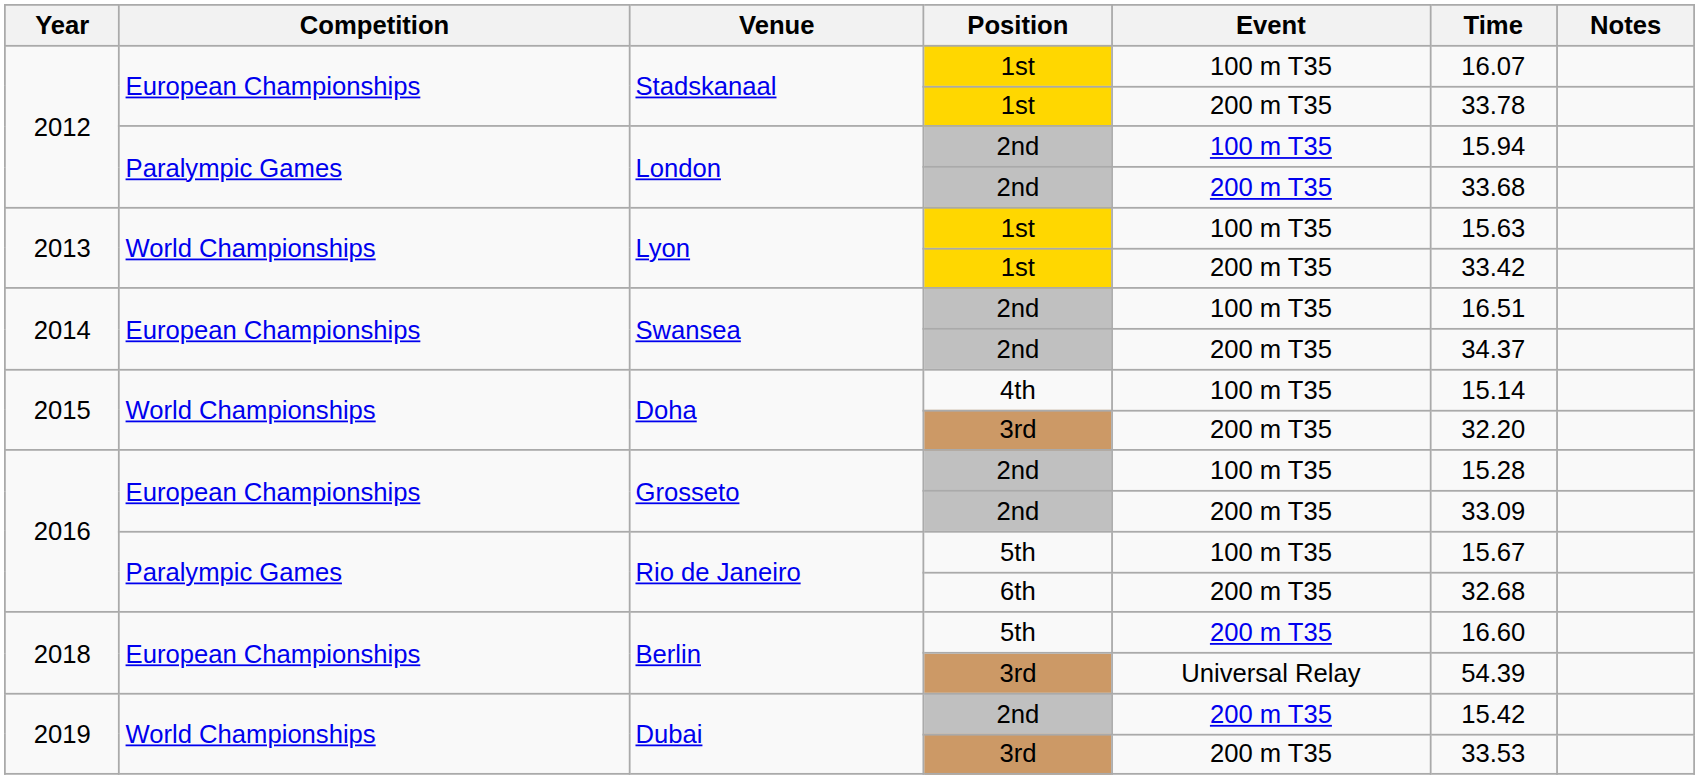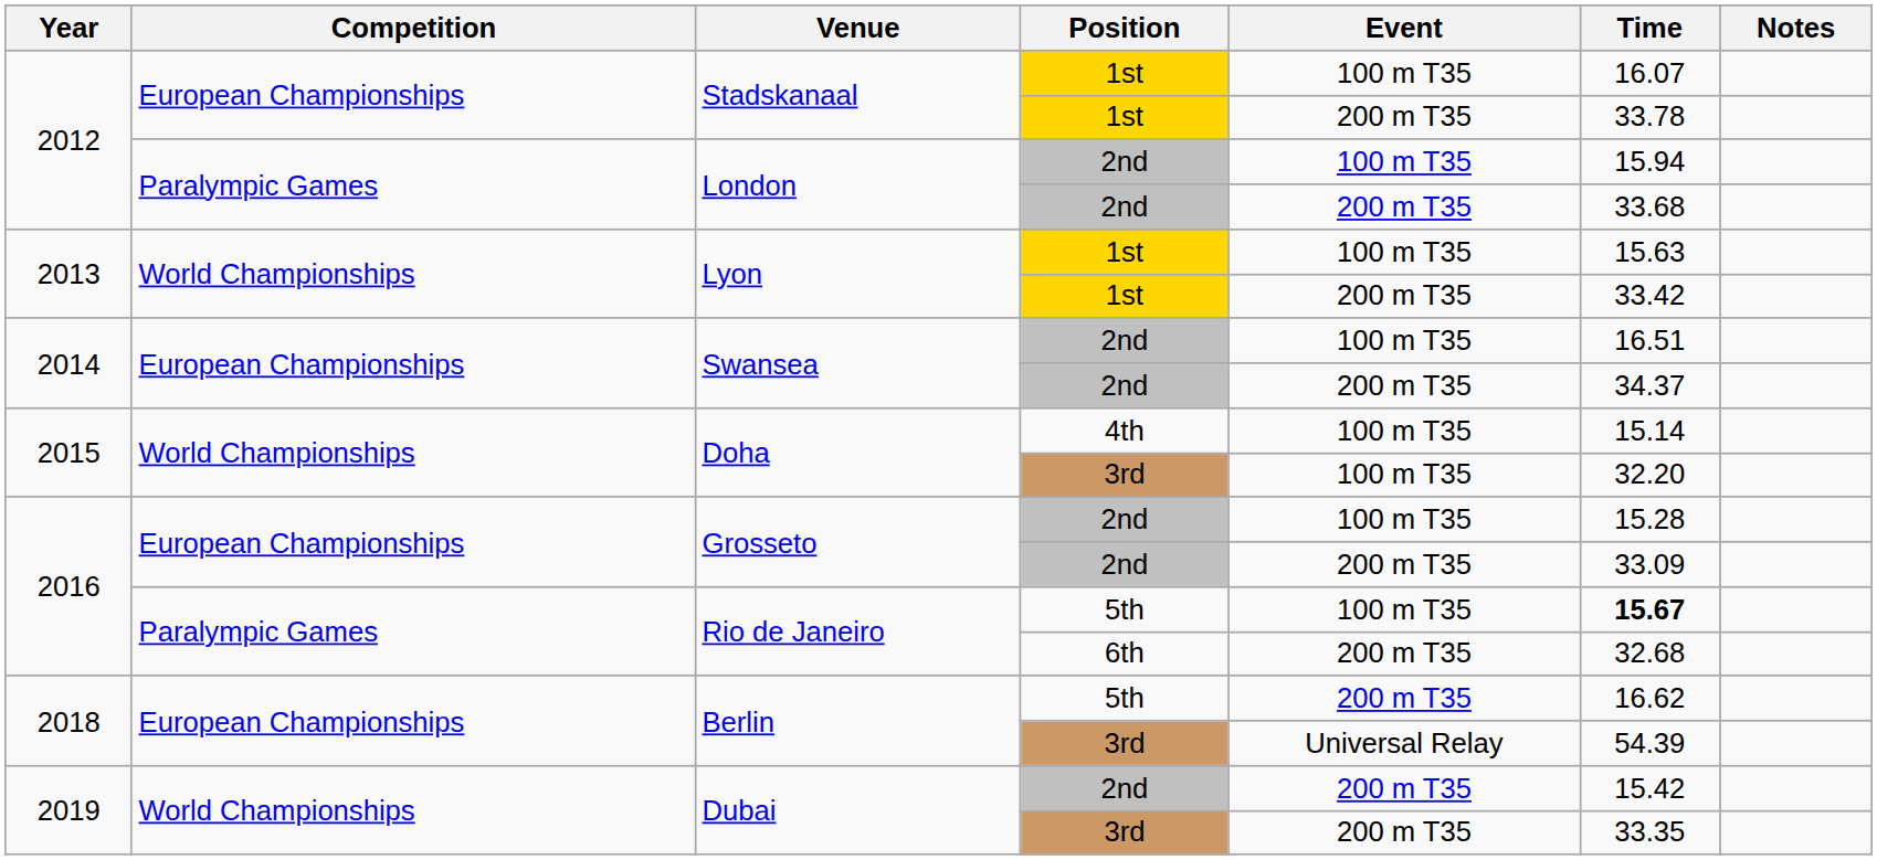 <table class="wikitable sortable" width=60% style="font-size:90%; text-align:center;">
 <tr>
 <th>Year</th>
 <th>Competition</th>
 <th>Venue</th>
 <th>Position</th>
 <th>Event</th>
 <th>Time</th>
 <th>Notes</th>
 </tr>
 <tr>
 <td rowspan=4>2012</td>
 <td rowspan=2 align=left><a href='#'>European Championships</a></td>
 <td rowspan=2 align=left> <a href='#'>Stadskanaal</a></td>
 <td bgcolor=gold>1st</td>
 <td>100 m T35</td>
 <td>16.07</td>
 <td></td>
 </tr>
 <tr>
 <td bgcolor=gold>1st</td>
 <td>200 m T35</td>
 <td>33.78</td>
 <td></td>
 </tr>
 <tr>
 <td rowspan=2 align=left><a href='#'>Paralympic Games</a></td>
 <td rowspan=2 align=left> <a href='#'>London</a></td>
 <td bgcolor=silver>2nd</td>
 <td><a href='#'>100 m T35</a></td>
 <td>15.94</td>
 <td></td>
 </tr>
 <tr>
 <td bgcolor=silver>2nd</td>
 <td><a href='#'>200 m T35</a></td>
 <td>33.68</td>
 <td></td>
 </tr>
 <tr>
 <td rowspan=2>2013</td>
 <td rowspan=2 align=left><a href='#'>World Championships</a></td>
 <td rowspan=2 align=left> <a href='#'>Lyon</a></td>
 <td bgcolor=gold>1st</td>
 <td>100 m T35</td>
 <td>15.63</td>
 <td></td>
 </tr>
 <tr>
 <td bgcolor=gold>1st</td>
 <td>200 m T35</td>
 <td>33.42</td>
 <td></td>
 </tr>
 <tr>
 <td rowspan=2>2014</td>
 <td rowspan=2 align=left><a href='#'>European Championships</a></td>
 <td rowspan=2 align=left> <a href='#'>Swansea</a></td>
 <td bgcolor=silver>2nd</td>
 <td>100 m T35</td>
 <td>16.51</td>
 <td></td>
 </tr>
 <tr>
 <td bgcolor=silver>2nd</td>
 <td>200 m T35</td>
 <td>34.37</td>
 <td></td>
 </tr>
 <tr>
 <td rowspan=2>2015</td>
 <td rowspan=2 align=left><a href='#'>World Championships</a></td>
 <td rowspan=2 align=left> <a href='#'>Doha</a></td>
 <td>4th</td>
 <td>100 m T35</td>
 <td>15.14</td>
 <td></td>
 </tr>
 <tr>
 <td bgcolor=cc9966>3rd</td>
-<td>200 m T35</td>
+<td>100 m T35</td>
 <td>32.20</td>
 <td></td>
 </tr>
 <tr>
 <td rowspan=4>2016</td>
 <td rowspan=2 align=left><a href='#'>European Championships</a></td>
 <td rowspan=2 align=left> <a href='#'>Grosseto</a></td>
 <td bgcolor=silver>2nd</td>
 <td>100 m T35</td>
 <td>15.28</td>
 <td></td>
 </tr>
 <tr>
 <td bgcolor=silver>2nd</td>
 <td>200 m T35</td>
 <td>33.09</td>
 <td></td>
 </tr>
 <tr>
 <td rowspan=2 align=left><a href='#'>Paralympic Games</a></td>
 <td rowspan=2 align=left> <a href='#'>Rio de Janeiro</a></td>
 <td>5th</td>
 <td>100 m T35</td>
-<td>15.67</td>
+<td><strong>15.67</strong></td>
 <td></td>
 </tr>
 <tr>
 <td>6th</td>
 <td>200 m T35</td>
 <td>32.68</td>
 <td></td>
 </tr>
 <tr>
 <td rowspan=2>2018</td>
 <td rowspan=2 align=left><a href='#'>European Championships</a></td>
 <td rowspan=2 align=left> <a href='#'>Berlin</a></td>
 <td>5th</td>
 <td><a href='#'>200 m T35</a></td>
-<td>16.60</td>
+<td>16.62</td>
 <td></td>
 </tr>
 <tr>
 <td bgcolor=cc9966>3rd</td>
 <td>Universal Relay</td>
 <td>54.39</td>
 <td></td>
 </tr>
 <tr>
 <td rowspan=2>2019</td>
 <td rowspan=2 align=left><a href='#'>World Championships</a></td>
 <td rowspan=2 align=left> <a href='#'>Dubai</a></td>
 <td bgcolor=silver>2nd</td>
 <td><a href='#'>200 m T35</a></td>
 <td>15.42</td>
 <td></td>
 </tr>
 <tr>
 <td bgcolor=cc9966>3rd</td>
 <td>200 m T35</td>
-<td>33.53</td>
+<td>33.35</td>
 <td></td>
 </tr>
 </table>
